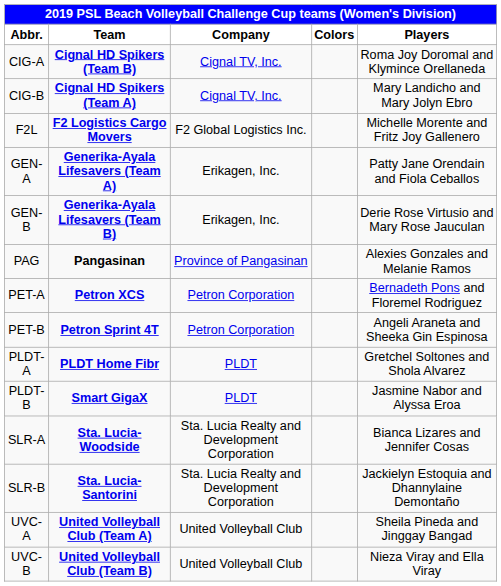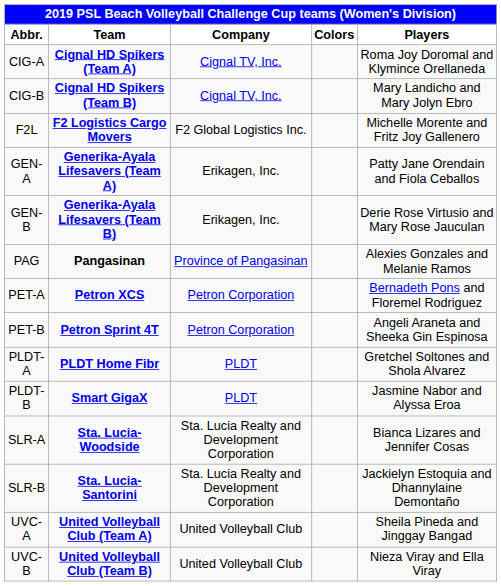 <table class="wikitable" style="width:100%; text-align:center">
 <tr>
 <th style="background:BLUE;color:white;" colspan=7>2019 PSL Beach Volleyball Challenge Cup teams (Women's Division)</th>
 </tr>
 <tr>
 <th style="background:white">Abbr.</th>
 <th style="background:white">Team</th>
 <th style="background:white">Company</th>
 <th style="background:white">Colors</th>
 <th style="background:white">Players</th>
 </tr>
 <tr>
 <td>CIG-A</td>
-<td><strong><a href='#'>Cignal HD Spikers (Team B)</a></strong></td>
+<td><strong><a href='#'>Cignal HD Spikers (Team A)</a></strong></td>
 <td><a href='#'>Cignal TV, Inc.</a></td>
 <td> </td>
 <td>Roma Joy Doromal and Klymince Orellaneda</td>
 </tr>
 <tr>
 <td>CIG-B</td>
-<td><strong><a href='#'>Cignal HD Spikers (Team A)</a></strong></td>
+<td><strong><a href='#'>Cignal HD Spikers (Team B)</a></strong></td>
 <td><a href='#'>Cignal TV, Inc.</a></td>
 <td> </td>
 <td>Mary Landicho and Mary Jolyn Ebro</td>
 </tr>
 <tr>
 <td>F2L</td>
 <td><strong><a href='#'>F2 Logistics Cargo Movers</a></strong></td>
 <td>F2 Global Logistics Inc.</td>
 <td>  </td>
 <td>Michelle Morente and Fritz Joy Gallenero</td>
 </tr>
 <tr>
 <td>GEN-A</td>
 <td><strong><a href='#'>Generika-Ayala Lifesavers (Team A)</a></strong></td>
 <td>Erikagen, Inc.</td>
 <td>  </td>
 <td>Patty Jane Orendain and Fiola Ceballos</td>
 </tr>
 <tr>
 <td>GEN-B</td>
 <td><strong><a href='#'>Generika-Ayala Lifesavers (Team B)</a></strong></td>
 <td>Erikagen, Inc.</td>
 <td>  </td>
 <td>Derie Rose Virtusio and Mary Rose Jauculan</td>
 </tr>
 <tr>
 <td>PAG</td>
 <td><strong>Pangasinan</strong></td>
 <td><a href='#'>Province of Pangasinan</a></td>
 <td></td>
 <td>Alexies Gonzales and Melanie Ramos</td>
 </tr>
 <tr>
 <td>PET-A</td>
 <td><strong><a href='#'>Petron XCS</a></strong></td>
 <td><a href='#'>Petron Corporation</a></td>
 <td>  </td>
 <td><a href='#'>Bernadeth Pons</a> and Floremel Rodriguez</td>
 </tr>
 <tr>
 <td>PET-B</td>
 <td><strong><a href='#'>Petron Sprint 4T</a></strong></td>
 <td><a href='#'>Petron Corporation</a></td>
 <td>  </td>
 <td>Angeli Araneta and Sheeka Gin Espinosa</td>
 </tr>
 <tr>
 <td>PLDT-A</td>
 <td><strong><a href='#'>PLDT Home Fibr</a></strong></td>
 <td><a href='#'>PLDT</a></td>
 <td>  </td>
 <td>Gretchel Soltones and Shola Alvarez</td>
 </tr>
 <tr>
 <td>PLDT-B</td>
 <td><strong><a href='#'>Smart GigaX</a></strong></td>
 <td><a href='#'>PLDT</a></td>
 <td>  </td>
 <td>Jasmine Nabor and Alyssa Eroa</td>
 </tr>
 <tr>
 <td>SLR-A</td>
 <td><strong><a href='#'>Sta. Lucia-Woodside</a></strong></td>
 <td>Sta. Lucia Realty and Development Corporation</td>
 <td>  </td>
 <td>Bianca Lizares and Jennifer Cosas</td>
 </tr>
 <tr>
 <td>SLR-B</td>
 <td><strong><a href='#'>Sta. Lucia-Santorini</a></strong></td>
 <td>Sta. Lucia Realty and Development Corporation</td>
 <td>  </td>
 <td>Jackielyn Estoquia and Dhannylaine Demontaño</td>
 </tr>
 <tr>
 <td>UVC-A</td>
 <td><strong><a href='#'>United Volleyball Club (Team A)</a></strong></td>
 <td>United Volleyball Club</td>
 <td>  </td>
 <td>Sheila Pineda and Jinggay Bangad</td>
 </tr>
 <tr>
 <td>UVC-B</td>
 <td><strong><a href='#'>United Volleyball Club (Team B)</a></strong></td>
 <td>United Volleyball Club</td>
 <td>  </td>
 <td>Nieza Viray and Ella Viray</td>
 </tr>
 </table>
